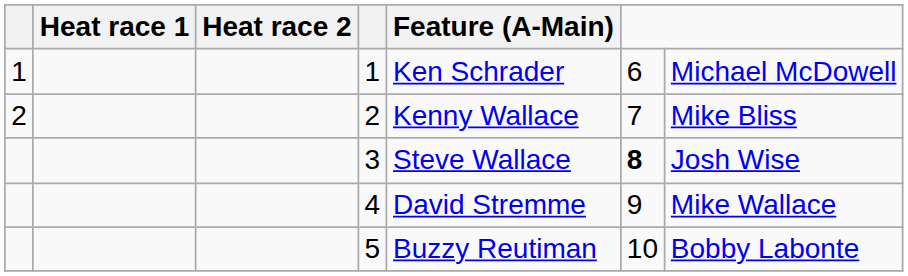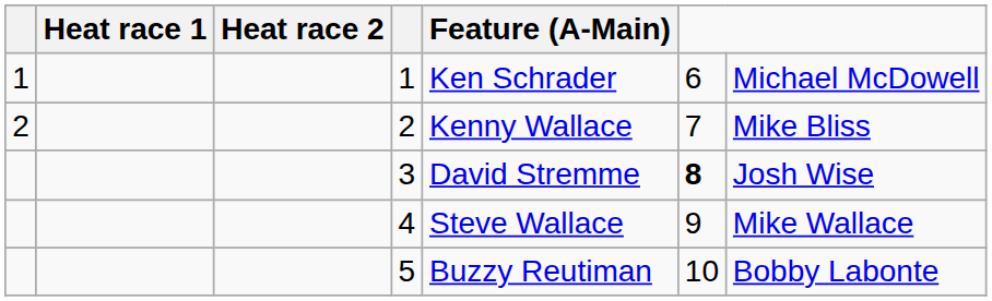 <table class="wikitable">
 <tr>
 <th></th>
 <th>Heat race 1</th>
 <th>Heat race 2</th>
 <th></th>
 <th>Feature (A-Main)</th>
 </tr>
 <tr>
 <td>1</td>
 <td></td>
 <td></td>
 <td>1</td>
 <td><a href='#'>Ken Schrader</a></td>
 <td>6</td>
 <td><a href='#'>Michael McDowell</a></td>
 </tr>
 <tr>
 <td>2</td>
 <td></td>
 <td></td>
 <td>2</td>
 <td><a href='#'>Kenny Wallace</a></td>
 <td>7</td>
 <td><a href='#'>Mike Bliss</a></td>
 </tr>
 <tr>
 <td></td>
 <td></td>
 <td></td>
 <td>3</td>
-<td><a href='#'>Steve Wallace</a></td>
+<td><a href='#'>David Stremme</a></td>
 <td><strong>8</strong></td>
 <td><a href='#'>Josh Wise</a></td>
 </tr>
 <tr>
 <td></td>
 <td></td>
 <td></td>
 <td>4</td>
-<td><a href='#'>David Stremme</a></td>
+<td><a href='#'>Steve Wallace</a></td>
 <td>9</td>
 <td><a href='#'>Mike Wallace</a></td>
 </tr>
 <tr>
 <td></td>
 <td></td>
 <td></td>
 <td>5</td>
 <td><a href='#'>Buzzy Reutiman</a></td>
 <td>10</td>
 <td><a href='#'>Bobby Labonte</a></td>
 </tr>
 </table>
